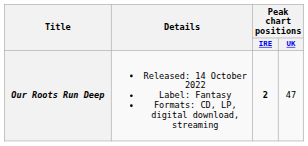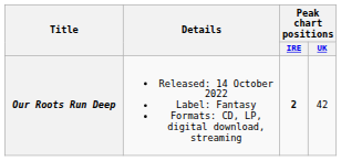 <table class="wikitable plainrowheaders" style="text-align:center;">
 <tr>
 <th scope="col" rowspan="2" style="width:12em;">Title</th>
 <th scope="col" rowspan="2" style="width:16em;">Details</th>
 <th scope="col" colspan="2">Peak chart positions</th>
 </tr>
 <tr>
 <th scope="col" style="width:3em;font-size:85%;"><a href='#'>IRE</a><br></th>
 <th scope="col" style="width:3em;font-size:85%;"><a href='#'>UK</a><br></th>
 </tr>
 <tr>
 <th scope="row"><em>Our Roots Run Deep</em></th>
 <td><br><ul><li>Released: 14 October 2022</li><li>Label: Fantasy</li><li>Formats: CD, LP, digital download, streaming</li></ul></td>
 <td><strong>2</strong></td>
-<td>47</td>
+<td>42</td>
 </tr>
 </table>
